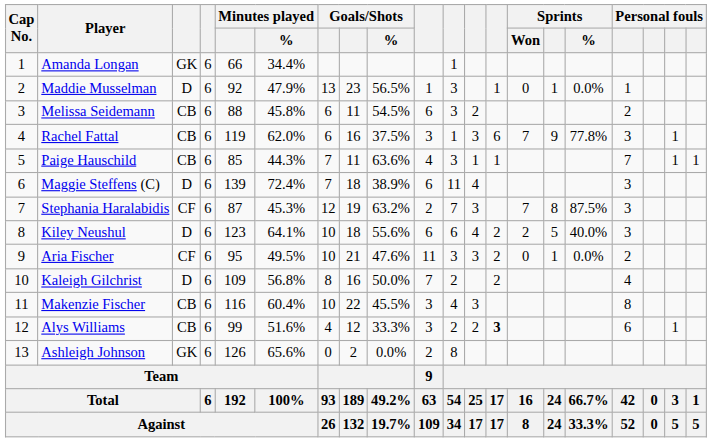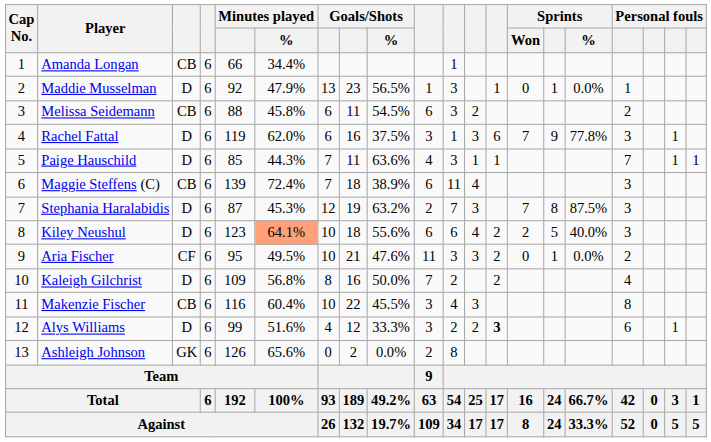 <table class="wikitable sortable" style="text-align: center; font-size: 85%; margin-left: 1em;">
 <tr>
 <th rowspan="2">Cap<br>No.</th>
 <th rowspan="2">Player</th>
 <th rowspan="2"></th>
 <th rowspan="2"></th>
 <th colspan="2">Minutes played</th>
 <th colspan="3">Goals/Shots</th>
 <th rowspan="2"></th>
 <th rowspan="2"></th>
 <th rowspan="2"></th>
 <th rowspan="2"></th>
 <th colspan="3">Sprints</th>
 <th colspan="4">Personal fouls</th>
 </tr>
 <tr>
 <th></th>
 <th>%</th>
 <th></th>
 <th></th>
 <th>%</th>
 <th>Won</th>
 <th></th>
 <th>%</th>
 <th></th>
 <th></th>
 <th></th>
 <th></th>
 </tr>
 <tr>
 <td>1</td>
 <td style="text-align: left;" data-sort-value="Longan, Amanda"><a href='#'>Amanda Longan</a></td>
-<td>GK</td>
+<td>CB</td>
 <td>6</td>
 <td>66</td>
 <td>34.4%</td>
 <td></td>
 <td></td>
 <td></td>
 <td></td>
 <td>1</td>
 <td></td>
 <td></td>
 <td></td>
 <td></td>
 <td></td>
 <td></td>
 <td></td>
 <td></td>
 <td></td>
 </tr>
 <tr>
 <td>2</td>
 <td style="text-align: left;" data-sort-value="Musselman, Maddie"><a href='#'>Maddie Musselman</a></td>
 <td>D</td>
 <td>6</td>
 <td>92</td>
 <td>47.9%</td>
 <td>13</td>
 <td>23</td>
 <td>56.5%</td>
 <td>1</td>
 <td>3</td>
 <td></td>
 <td>1</td>
 <td>0</td>
 <td>1</td>
 <td>0.0%</td>
 <td>1</td>
 <td></td>
 <td></td>
 <td></td>
 </tr>
 <tr>
 <td>3</td>
 <td style="text-align: left;" data-sort-value="Seidemann, Melissa"><a href='#'>Melissa Seidemann</a></td>
 <td>CB</td>
 <td>6</td>
 <td>88</td>
 <td>45.8%</td>
 <td>6</td>
 <td>11</td>
 <td>54.5%</td>
 <td>6</td>
 <td>3</td>
 <td>2</td>
 <td></td>
 <td></td>
 <td></td>
 <td></td>
 <td>2</td>
 <td></td>
 <td></td>
 <td></td>
 </tr>
 <tr>
 <td>4</td>
 <td style="text-align: left;" data-sort-value="Fattal, Rachel"><a href='#'>Rachel Fattal</a></td>
-<td>CB</td>
+<td>D</td>
 <td>6</td>
 <td>119</td>
 <td>62.0%</td>
 <td>6</td>
 <td>16</td>
 <td>37.5%</td>
 <td>3</td>
 <td>1</td>
 <td>3</td>
 <td>6</td>
 <td>7</td>
 <td>9</td>
 <td>77.8%</td>
 <td>3</td>
 <td></td>
 <td>1</td>
 <td></td>
 </tr>
 <tr>
 <td>5</td>
 <td style="text-align: left;" data-sort-value="Hauschild, Paige"><a href='#'>Paige Hauschild</a></td>
-<td>CB</td>
+<td>D</td>
 <td>6</td>
 <td>85</td>
 <td>44.3%</td>
 <td>7</td>
 <td>11</td>
 <td>63.6%</td>
 <td>4</td>
 <td>3</td>
 <td>1</td>
 <td>1</td>
 <td></td>
 <td></td>
 <td></td>
 <td>7</td>
 <td></td>
 <td>1</td>
 <td>1</td>
 </tr>
 <tr>
 <td>6</td>
 <td style="text-align: left;" data-sort-value="Steffens, Maggie"><a href='#'>Maggie Steffens</a> (C)</td>
-<td>D</td>
+<td>CB</td>
 <td>6</td>
 <td>139</td>
 <td>72.4%</td>
 <td>7</td>
 <td>18</td>
 <td>38.9%</td>
 <td>6</td>
 <td>11</td>
 <td>4</td>
 <td></td>
 <td></td>
 <td></td>
 <td></td>
 <td>3</td>
 <td></td>
 <td></td>
 <td></td>
 </tr>
 <tr>
 <td>7</td>
 <td style="text-align: left;" data-sort-value="Haralabidis, Stephania"><a href='#'>Stephania Haralabidis</a></td>
-<td>CF</td>
+<td>D</td>
 <td>6</td>
 <td>87</td>
 <td>45.3%</td>
 <td>12</td>
 <td>19</td>
 <td>63.2%</td>
 <td>2</td>
 <td>7</td>
 <td>3</td>
 <td></td>
 <td>7</td>
 <td>8</td>
 <td>87.5%</td>
 <td>3</td>
 <td></td>
 <td></td>
 <td></td>
 </tr>
 <tr>
 <td>8</td>
 <td style="text-align: left;" data-sort-value="Neushul, Kiley"><a href='#'>Kiley Neushul</a></td>
 <td>D</td>
 <td>6</td>
 <td>123</td>
-<td>64.1%</td>
+<td style="background: lightsalmon;">64.1%</td>
 <td>10</td>
 <td>18</td>
 <td>55.6%</td>
 <td>6</td>
 <td>6</td>
 <td>4</td>
 <td>2</td>
 <td>2</td>
 <td>5</td>
 <td>40.0%</td>
 <td>3</td>
 <td></td>
 <td></td>
 <td></td>
 </tr>
 <tr>
 <td>9</td>
 <td style="text-align: left;" data-sort-value="Fischer, Aria"><a href='#'>Aria Fischer</a></td>
 <td>CF</td>
 <td>6</td>
 <td>95</td>
 <td>49.5%</td>
 <td>10</td>
 <td>21</td>
 <td>47.6%</td>
 <td>11</td>
 <td>3</td>
 <td>3</td>
 <td>2</td>
 <td>0</td>
 <td>1</td>
 <td>0.0%</td>
 <td>2</td>
 <td></td>
 <td></td>
 <td></td>
 </tr>
 <tr>
 <td>10</td>
 <td style="text-align: left;" data-sort-value="Gilchrist, Kaleigh"><a href='#'>Kaleigh Gilchrist</a></td>
 <td>D</td>
 <td>6</td>
 <td>109</td>
 <td>56.8%</td>
 <td>8</td>
 <td>16</td>
 <td>50.0%</td>
 <td>7</td>
 <td>2</td>
 <td></td>
 <td>2</td>
 <td></td>
 <td></td>
 <td></td>
 <td>4</td>
 <td></td>
 <td></td>
 <td></td>
 </tr>
 <tr>
 <td>11</td>
 <td style="text-align: left;" data-sort-value="Fischer, Makenzie"><a href='#'>Makenzie Fischer</a></td>
 <td>CB</td>
 <td>6</td>
 <td>116</td>
 <td>60.4%</td>
 <td>10</td>
 <td>22</td>
 <td>45.5%</td>
 <td>3</td>
 <td>4</td>
 <td>3</td>
 <td></td>
 <td></td>
 <td></td>
 <td></td>
 <td>8</td>
 <td></td>
 <td></td>
 <td></td>
 </tr>
 <tr>
 <td>12</td>
 <td style="text-align: left;" data-sort-value="Williams, Alys"><a href='#'>Alys Williams</a></td>
-<td>CB</td>
+<td>D</td>
 <td>6</td>
 <td>99</td>
 <td>51.6%</td>
 <td>4</td>
 <td>12</td>
 <td>33.3%</td>
 <td>3</td>
 <td>2</td>
 <td>2</td>
 <td><strong>3</strong></td>
 <td></td>
 <td></td>
 <td></td>
 <td>6</td>
 <td></td>
 <td>1</td>
 <td></td>
 </tr>
 <tr>
 <td>13</td>
 <td style="text-align: left;" data-sort-value="Johnson, Ashleigh"><a href='#'>Ashleigh Johnson</a></td>
 <td>GK</td>
 <td>6</td>
 <td>126</td>
 <td>65.6%</td>
 <td>0</td>
 <td>2</td>
 <td>0.0%</td>
 <td>2</td>
 <td>8</td>
 <td></td>
 <td></td>
 <td></td>
 <td></td>
 <td></td>
 <td></td>
 <td></td>
 <td></td>
 <td></td>
 </tr>
 <tr>
 <th colspan="6">Team</th>
 <th colspan="3"></th>
 <th>9</th>
 <th colspan="10"></th>
 </tr>
 <tr>
 <th colspan="3">Total</th>
 <th>6</th>
 <th>192</th>
 <th>100%</th>
 <th>93</th>
 <th>189</th>
 <th>49.2%</th>
 <th>63</th>
 <th>54</th>
 <th>25</th>
 <th>17</th>
 <th>16</th>
 <th>24</th>
 <th>66.7%</th>
 <th>42</th>
 <th>0</th>
 <th>3</th>
 <th>1</th>
 </tr>
 <tr>
 <th colspan="6">Against</th>
 <th>26</th>
 <th>132</th>
 <th>19.7%</th>
 <th>109</th>
 <th>34</th>
 <th>17</th>
 <th>17</th>
 <th>8</th>
 <th>24</th>
 <th>33.3%</th>
 <th>52</th>
 <th>0</th>
 <th>5</th>
 <th>5</th>
 </tr>
 </table>
